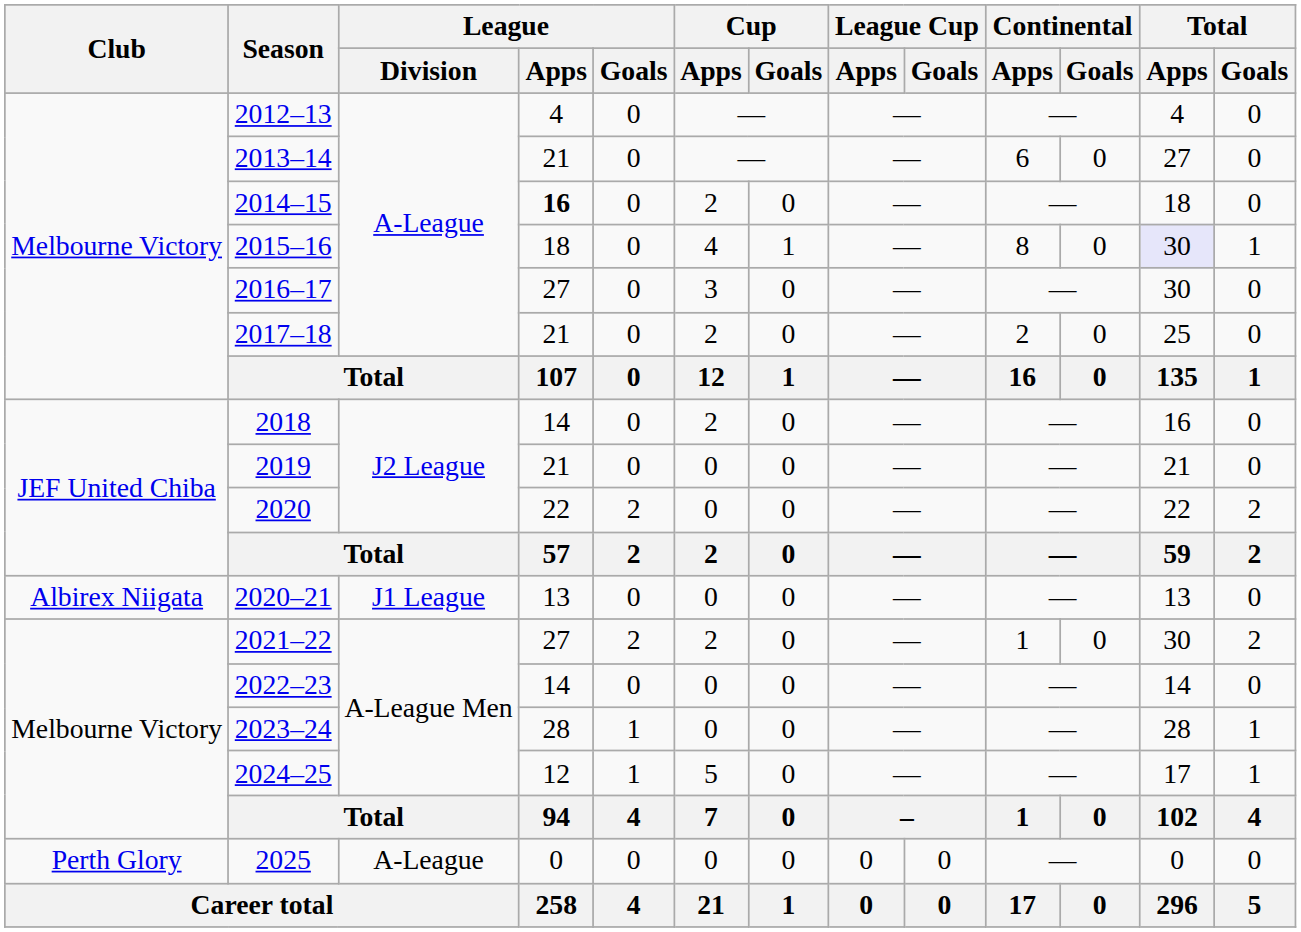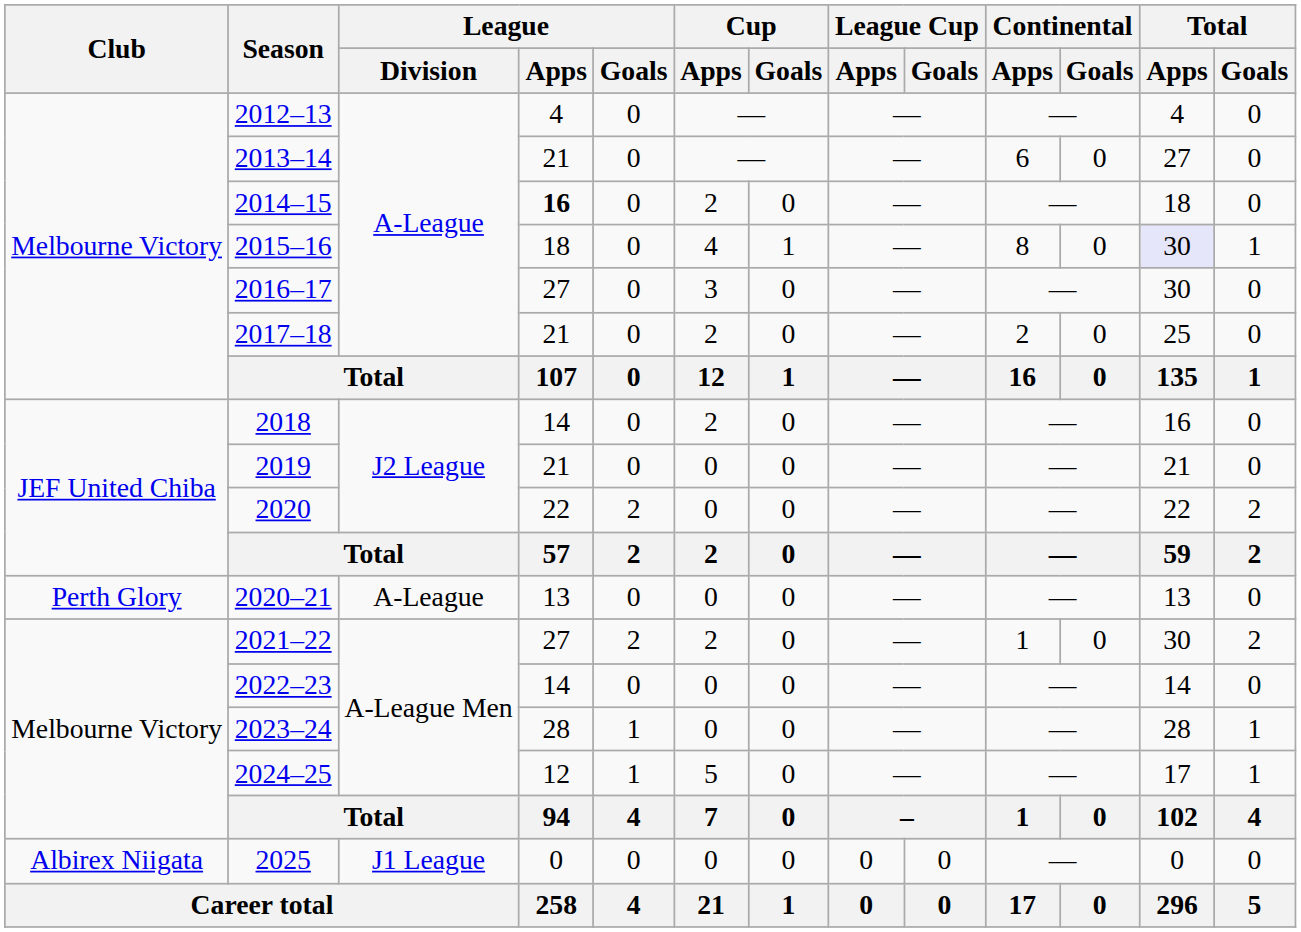 <table class="wikitable" style="text-align: center;">
 <tr>
 <th rowspan="2">Club</th>
 <th rowspan="2">Season</th>
 <th colspan="3">League</th>
 <th colspan="2">Cup</th>
 <th colspan="2">League Cup</th>
 <th colspan="2">Continental</th>
 <th colspan="2">Total</th>
 </tr>
 <tr>
 <th>Division</th>
 <th>Apps</th>
 <th>Goals</th>
 <th>Apps</th>
 <th>Goals</th>
 <th>Apps</th>
 <th>Goals</th>
 <th>Apps</th>
 <th>Goals</th>
 <th>Apps</th>
 <th>Goals</th>
 </tr>
 <tr>
 <td rowspan="7" align="center"><a href='#'>Melbourne Victory</a></td>
 <td><a href='#'>2012–13</a></td>
 <td rowspan="6"><a href='#'>A-League</a></td>
 <td>4</td>
 <td>0</td>
 <td colspan="2">—</td>
 <td colspan="2">—</td>
 <td colspan="2">—</td>
 <td>4</td>
 <td>0</td>
 </tr>
 <tr>
 <td><a href='#'>2013–14</a></td>
 <td>21</td>
 <td>0</td>
 <td colspan="2">—</td>
 <td colspan="2">—</td>
 <td>6</td>
 <td>0</td>
 <td>27</td>
 <td>0</td>
 </tr>
 <tr>
 <td><a href='#'>2014–15</a></td>
 <td><strong>16</strong></td>
 <td>0</td>
 <td>2</td>
 <td>0</td>
 <td colspan="2">—</td>
 <td colspan="2">—</td>
 <td>18</td>
 <td>0</td>
 </tr>
 <tr>
 <td><a href='#'>2015–16</a></td>
 <td>18</td>
 <td>0</td>
 <td>4</td>
 <td>1</td>
 <td colspan="2">—</td>
 <td>8</td>
 <td>0</td>
 <td style="background: lavender;">30</td>
 <td>1</td>
 </tr>
 <tr>
 <td><a href='#'>2016–17</a></td>
 <td>27</td>
 <td>0</td>
 <td>3</td>
 <td>0</td>
 <td colspan="2">—</td>
 <td colspan="2">—</td>
 <td>30</td>
 <td>0</td>
 </tr>
 <tr>
 <td><a href='#'>2017–18</a></td>
 <td>21</td>
 <td>0</td>
 <td>2</td>
 <td>0</td>
 <td colspan="2">—</td>
 <td>2</td>
 <td>0</td>
 <td>25</td>
 <td>0</td>
 </tr>
 <tr>
 <th colspan=2>Total</th>
 <th>107</th>
 <th>0</th>
 <th>12</th>
 <th>1</th>
 <th colspan="2">—</th>
 <th>16</th>
 <th>0</th>
 <th>135</th>
 <th>1</th>
 </tr>
 <tr>
 <td rowspan="4" align="center"><a href='#'>JEF United Chiba</a></td>
 <td><a href='#'>2018</a></td>
 <td rowspan="3"><a href='#'>J2 League</a></td>
 <td>14</td>
 <td>0</td>
 <td>2</td>
 <td>0</td>
 <td colspan="2">—</td>
 <td colspan="2">—</td>
 <td>16</td>
 <td>0</td>
 </tr>
 <tr>
 <td><a href='#'>2019</a></td>
 <td>21</td>
 <td>0</td>
 <td>0</td>
 <td>0</td>
 <td colspan="2">—</td>
 <td colspan="2">—</td>
 <td>21</td>
 <td>0</td>
 </tr>
 <tr>
 <td><a href='#'>2020</a></td>
 <td>22</td>
 <td>2</td>
 <td>0</td>
 <td>0</td>
 <td colspan="2">—</td>
 <td colspan="2">—</td>
 <td>22</td>
 <td>2</td>
 </tr>
 <tr>
 <th colspan=2>Total</th>
 <th>57</th>
 <th>2</th>
 <th>2</th>
 <th>0</th>
 <th colspan="2">—</th>
 <th colspan="2">—</th>
 <th>59</th>
 <th>2</th>
 </tr>
 <tr>
-<td align="center"><a href='#'>Albirex Niigata</a></td>
+<td><a href='#'>Perth Glory</a></td>
 <td><a href='#'>2020–21</a></td>
-<td><a href='#'>J1 League</a></td>
+<td>A-League</td>
 <td>13</td>
 <td>0</td>
 <td>0</td>
 <td>0</td>
 <td colspan="2">—</td>
 <td colspan="2">—</td>
 <td>13</td>
 <td>0</td>
 </tr>
 <tr>
 <td rowspan="5">Melbourne Victory</td>
 <td><a href='#'>2021–22</a></td>
 <td rowspan="4">A-League Men</td>
 <td>27</td>
 <td>2</td>
 <td>2</td>
 <td>0</td>
 <td colspan="2">—</td>
 <td>1</td>
 <td>0</td>
 <td>30</td>
 <td>2</td>
 </tr>
 <tr>
 <td><a href='#'>2022–23</a></td>
 <td>14</td>
 <td>0</td>
 <td>0</td>
 <td>0</td>
 <td colspan="2">—</td>
 <td colspan="2">—</td>
 <td>14</td>
 <td>0</td>
 </tr>
 <tr>
 <td><a href='#'>2023–24</a></td>
 <td>28</td>
 <td>1</td>
 <td>0</td>
 <td>0</td>
 <td colspan="2">—</td>
 <td colspan="2">—</td>
 <td>28</td>
 <td>1</td>
 </tr>
 <tr>
 <td><a href='#'>2024–25</a></td>
 <td>12</td>
 <td>1</td>
 <td>5</td>
 <td>0</td>
 <td colspan="2">—</td>
 <td colspan="2">—</td>
 <td>17</td>
 <td>1</td>
 </tr>
 <tr>
 <th colspan="2">Total</th>
 <th>94</th>
 <th>4</th>
 <th>7</th>
 <th>0</th>
 <th colspan="2">–</th>
 <th>1</th>
 <th>0</th>
 <th>102</th>
 <th>4</th>
 </tr>
 <tr>
-<td><a href='#'>Perth Glory</a></td>
+<td align="center"><a href='#'>Albirex Niigata</a></td>
 <td><a href='#'>2025</a></td>
-<td>A-League</td>
+<td><a href='#'>J1 League</a></td>
 <td>0</td>
 <td>0</td>
 <td>0</td>
 <td>0</td>
 <td>0</td>
 <td>0</td>
 <td colspan="2">—</td>
 <td>0</td>
 <td>0</td>
 </tr>
 <tr>
 <th colspan="3">Career total</th>
 <th>258</th>
 <th>4</th>
 <th>21</th>
 <th>1</th>
 <th>0</th>
 <th>0</th>
 <th>17</th>
 <th>0</th>
 <th>296</th>
 <th>5</th>
 </tr>
 </table>
